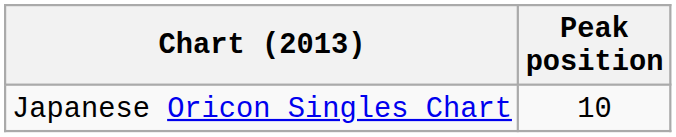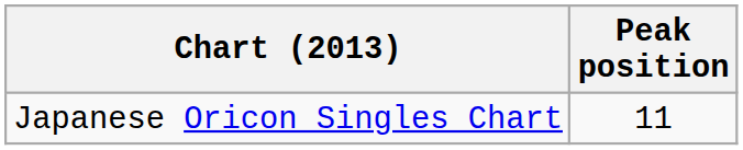 <table class="wikitable">
 <tr>
 <th>Chart (2013)</th>
 <th>Peak<br>position</th>
 </tr>
 <tr>
 <td>Japanese <a href='#'>Oricon Singles Chart</a></td>
-<td style="text-align:center;">10</td>
+<td style="text-align:center;">11</td>
 </tr>
 </table>
